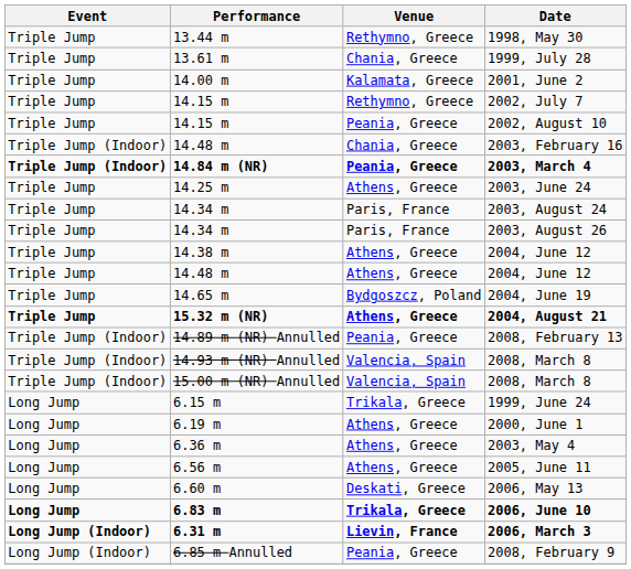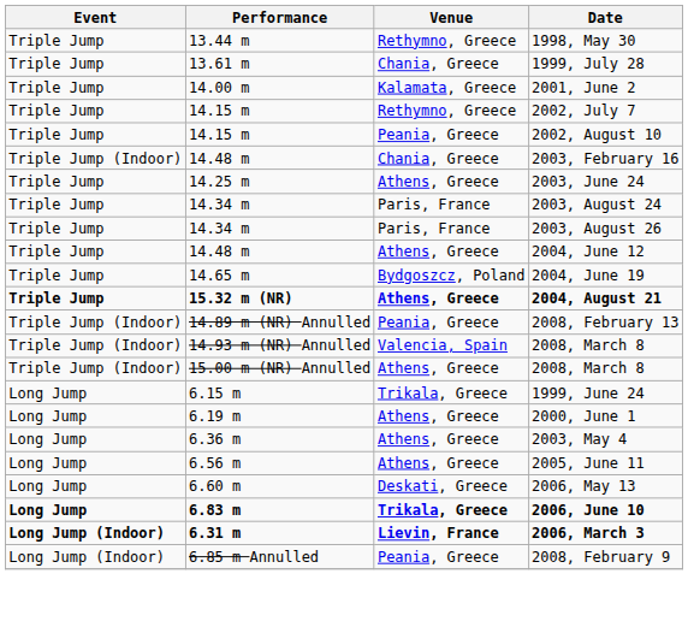 <table class=wikitable>
 <tr>
 <th>Event</th>
 <th>Performance</th>
 <th>Venue</th>
 <th>Date</th>
 </tr>
 <tr>
 <td>Triple Jump</td>
 <td>13.44 m</td>
 <td><a href='#'>Rethymno</a>, Greece</td>
 <td>1998, May 30</td>
 </tr>
 <tr>
 <td>Triple Jump</td>
 <td>13.61 m</td>
 <td><a href='#'>Chania</a>, Greece</td>
 <td>1999, July 28</td>
 </tr>
 <tr>
 <td>Triple Jump</td>
 <td>14.00 m</td>
 <td><a href='#'>Kalamata</a>, Greece</td>
 <td>2001, June 2</td>
 </tr>
 <tr>
 <td>Triple Jump</td>
 <td>14.15 m</td>
 <td><a href='#'>Rethymno</a>, Greece</td>
 <td>2002, July 7</td>
 </tr>
 <tr>
 <td>Triple Jump</td>
 <td>14.15 m</td>
 <td><a href='#'>Peania</a>, Greece</td>
 <td>2002, August 10</td>
 </tr>
 <tr>
 <td>Triple Jump (Indoor)</td>
 <td>14.48 m</td>
 <td><a href='#'>Chania</a>, Greece</td>
 <td>2003, February 16</td>
 </tr>
 <tr>
-<td><strong>Triple Jump (Indoor)</strong></td>
-<td><strong>14.84 m (NR)</strong></td>
-<td><strong><a href='#'>Peania</a>, Greece</strong></td>
-<td><strong>2003, March 4</strong></td>
-</tr>
-<tr>
 <td>Triple Jump</td>
 <td>14.25 m</td>
 <td><a href='#'>Athens</a>, Greece</td>
 <td>2003, June 24</td>
 </tr>
 <tr>
 <td>Triple Jump</td>
 <td>14.34 m</td>
 <td>Paris, France</td>
 <td>2003, August 24</td>
 </tr>
 <tr>
 <td>Triple Jump</td>
 <td>14.34 m</td>
 <td>Paris, France</td>
 <td>2003, August 26</td>
-</tr>
-<tr>
-<td>Triple Jump</td>
-<td>14.38 m</td>
-<td><a href='#'>Athens</a>, Greece</td>
-<td>2004, June 12</td>
 </tr>
 <tr>
 <td>Triple Jump</td>
 <td>14.48 m</td>
 <td><a href='#'>Athens</a>, Greece</td>
 <td>2004, June 12</td>
 </tr>
 <tr>
 <td>Triple Jump</td>
 <td>14.65 m</td>
 <td><a href='#'>Bydgoszcz</a>, Poland</td>
 <td>2004, June 19</td>
 </tr>
 <tr>
 <td><strong>Triple Jump</strong></td>
 <td><strong>15.32 m (NR)</strong></td>
 <td><strong><a href='#'>Athens</a>, Greece</strong></td>
 <td><strong>2004, August 21</strong></td>
 </tr>
 <tr>
 <td>Triple Jump (Indoor)</td>
 <td><s>14.89 m (NR) </s> Annulled</td>
 <td><a href='#'>Peania</a>, Greece</td>
 <td>2008, February 13</td>
 </tr>
 <tr>
 <td>Triple Jump (Indoor)</td>
 <td><s>14.93 m (NR) </s> Annulled</td>
 <td><a href='#'>Valencia, Spain</a></td>
 <td>2008, March 8</td>
 </tr>
 <tr>
 <td>Triple Jump (Indoor)</td>
 <td><s>15.00 m (NR) </s> Annulled</td>
-<td><a href='#'>Valencia, Spain</a></td>
+<td><a href='#'>Athens</a>, Greece</td>
 <td>2008, March 8</td>
 </tr>
 <tr>
 <td>Long Jump</td>
 <td>6.15 m</td>
 <td><a href='#'>Trikala</a>, Greece</td>
 <td>1999, June 24</td>
 </tr>
 <tr>
 <td>Long Jump</td>
 <td>6.19 m</td>
 <td><a href='#'>Athens</a>, Greece</td>
 <td>2000, June 1</td>
 </tr>
 <tr>
 <td>Long Jump</td>
 <td>6.36 m</td>
 <td><a href='#'>Athens</a>, Greece</td>
 <td>2003, May 4</td>
 </tr>
 <tr>
 <td>Long Jump</td>
 <td>6.56 m</td>
 <td><a href='#'>Athens</a>, Greece</td>
 <td>2005, June 11</td>
 </tr>
 <tr>
 <td>Long Jump</td>
 <td>6.60 m</td>
 <td><a href='#'>Deskati</a>, Greece</td>
 <td>2006, May 13</td>
 </tr>
 <tr>
 <td><strong>Long Jump</strong></td>
 <td><strong>6.83 m </strong></td>
 <td><strong><a href='#'>Trikala</a>, Greece</strong></td>
 <td><strong>2006, June 10</strong></td>
 </tr>
 <tr>
 <td><strong>Long Jump (Indoor)</strong></td>
 <td><strong>6.31 m </strong></td>
 <td><strong><a href='#'>Lievin</a>, France</strong></td>
 <td><strong>2006, March 3</strong></td>
 </tr>
 <tr>
 <td>Long Jump (Indoor)</td>
 <td><s> 6.85 m </s> Annulled</td>
 <td><a href='#'>Peania</a>, Greece</td>
 <td>2008, February 9</td>
 </tr>
 <tr>
 </tr>
 </table>
